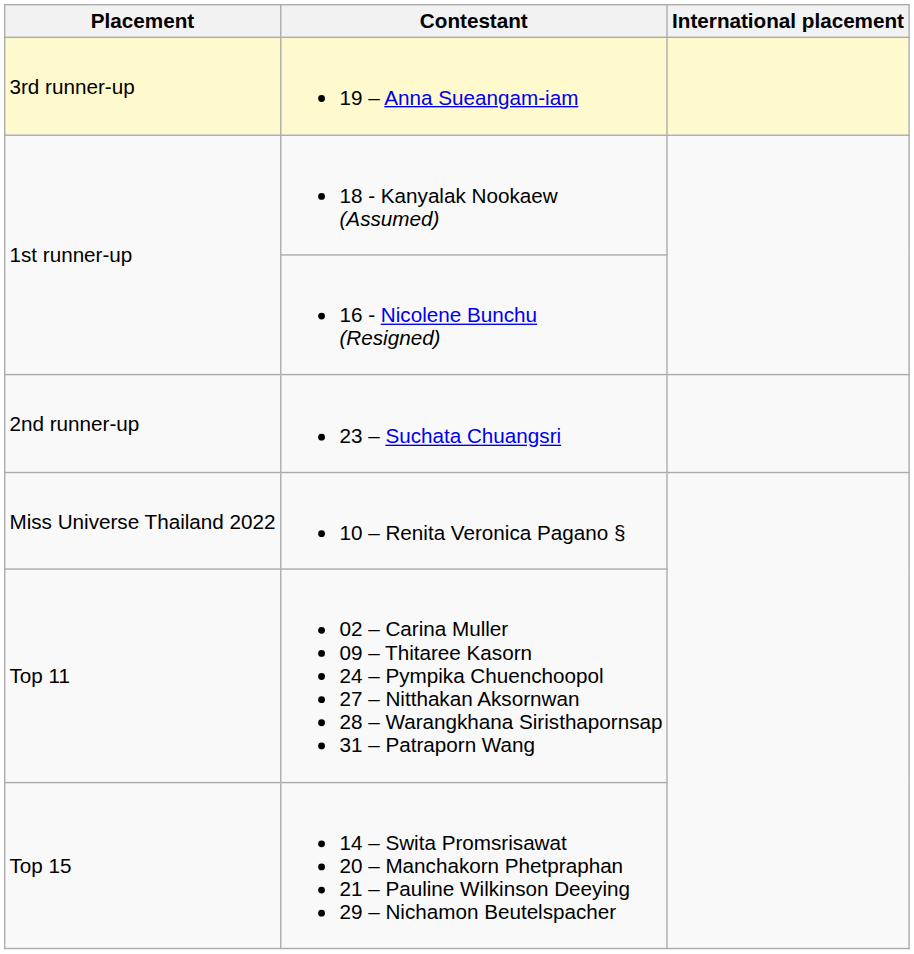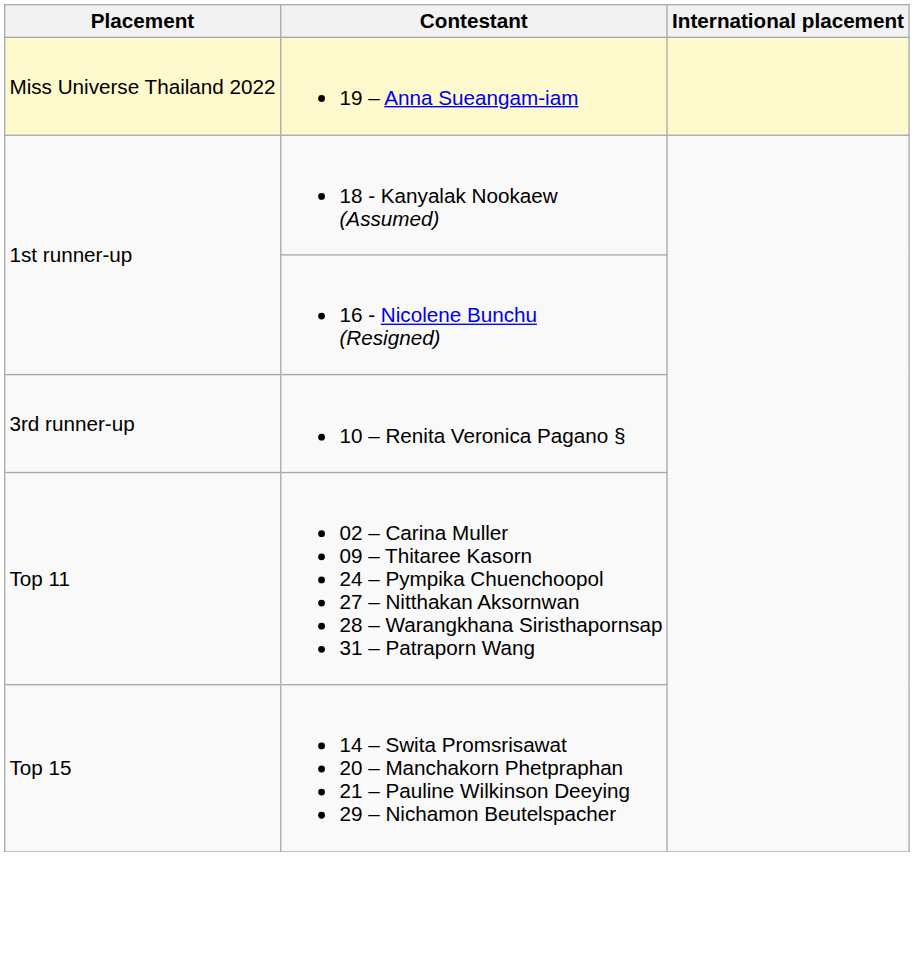 <table class="wikitable sortable" style="font-size: 95%;">
 <tr>
 <th>Placement</th>
 <th>Contestant</th>
 <th>International placement</th>
 </tr>
 <tr style="background:#FFFACD;">
-<td>3rd runner-up</td>
+<td>Miss Universe Thailand 2022</td>
 <td><br><ul><li>19 – <a href='#'>Anna Sueangam-iam</a></li></ul></td>
 <td></td>
 </tr>
 <tr>
 <td rowspan="2">1st runner-up</td>
 <td><br><ul><li>18 - Kanyalak Nookaew<br><em>(Assumed)</em></li></ul></td>
 </tr>
 <tr>
 <td><br><ul><li>16 - <a href='#'>Nicolene Bunchu</a><br><em>(Resigned)</em></li></ul></td>
 </tr>
 <tr>
-<td>2nd runner-up</td>
-<td><br><ul><li>23 – <a href='#'>Suchata Chuangsri</a></li></ul></td>
-<td></td>
-</tr>
-<tr>
-<td>Miss Universe Thailand 2022</td>
+<td>3rd runner-up</td>
 <td><br><ul><li>10 – Renita Veronica Pagano §</li></ul></td>
 </tr>
 <tr>
 <td>Top 11</td>
 <td><br><ul><li>02 – Carina Muller</li><li>09 – Thitaree Kasorn</li><li>24 – Pympika Chuenchoopol</li><li>27 – Nitthakan Aksornwan</li><li>28 – Warangkhana Siristhapornsap</li><li>31 – Patraporn Wang</li></ul></td>
 </tr>
 <tr>
 <td>Top 15</td>
 <td><br><ul><li>14 – Swita Promsrisawat</li><li>20 – Manchakorn Phetpraphan</li><li>21 – Pauline Wilkinson Deeying</li><li>29 – Nichamon Beutelspacher</li></ul></td>
 </tr>
 </table>
